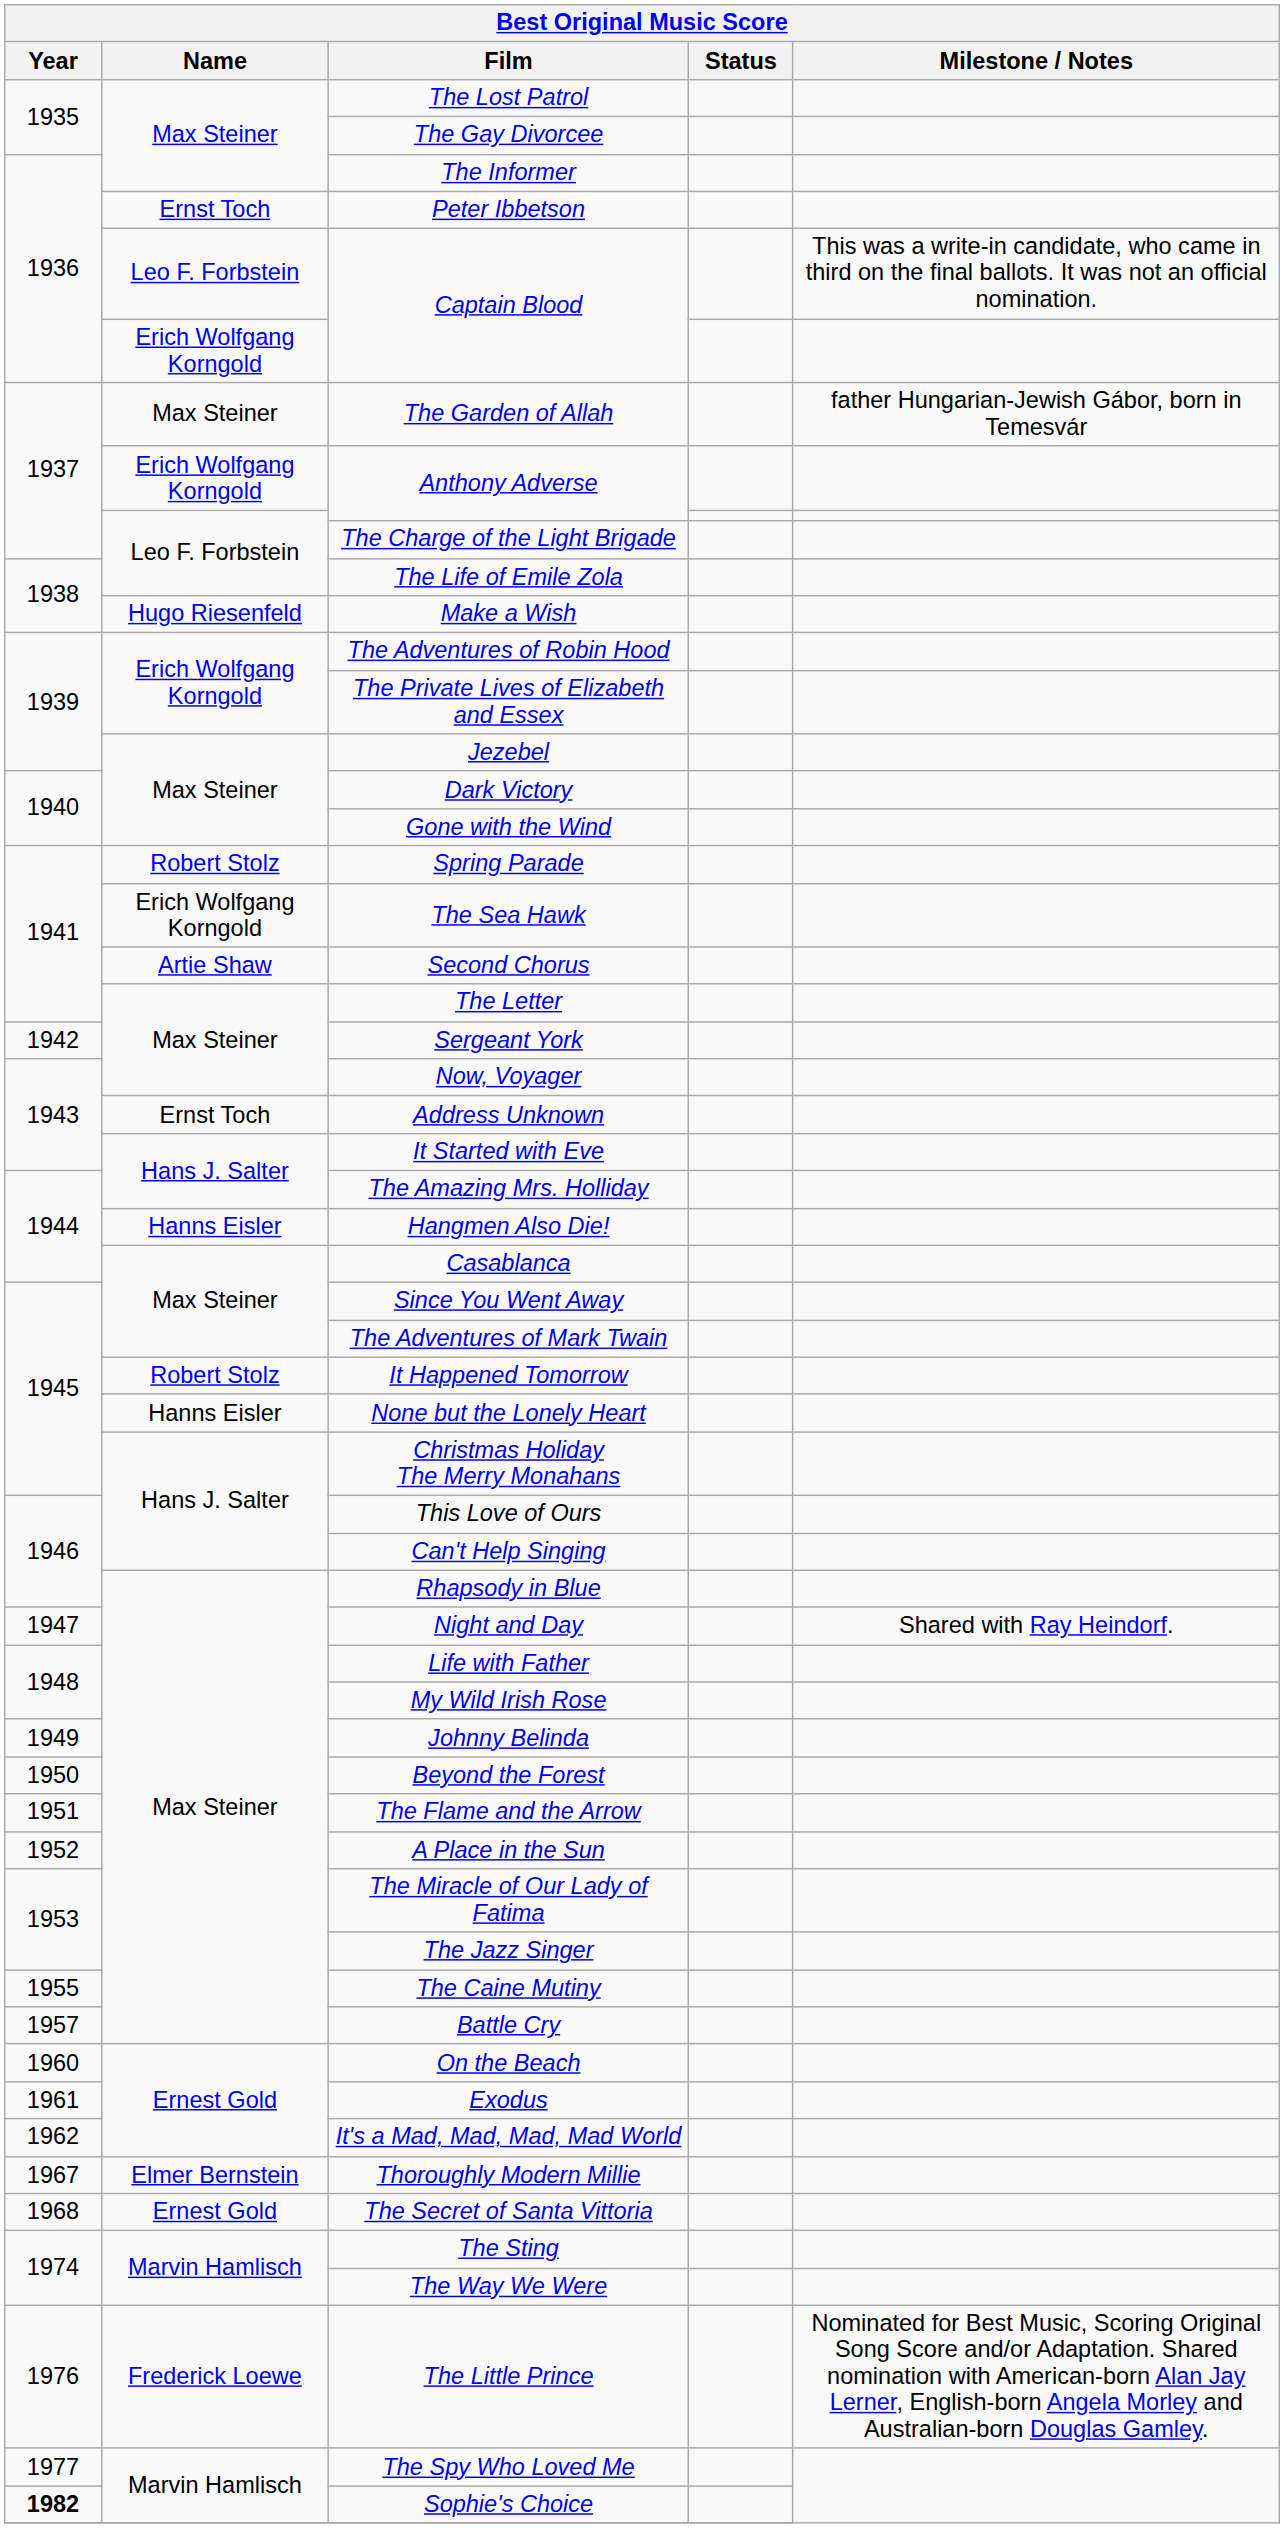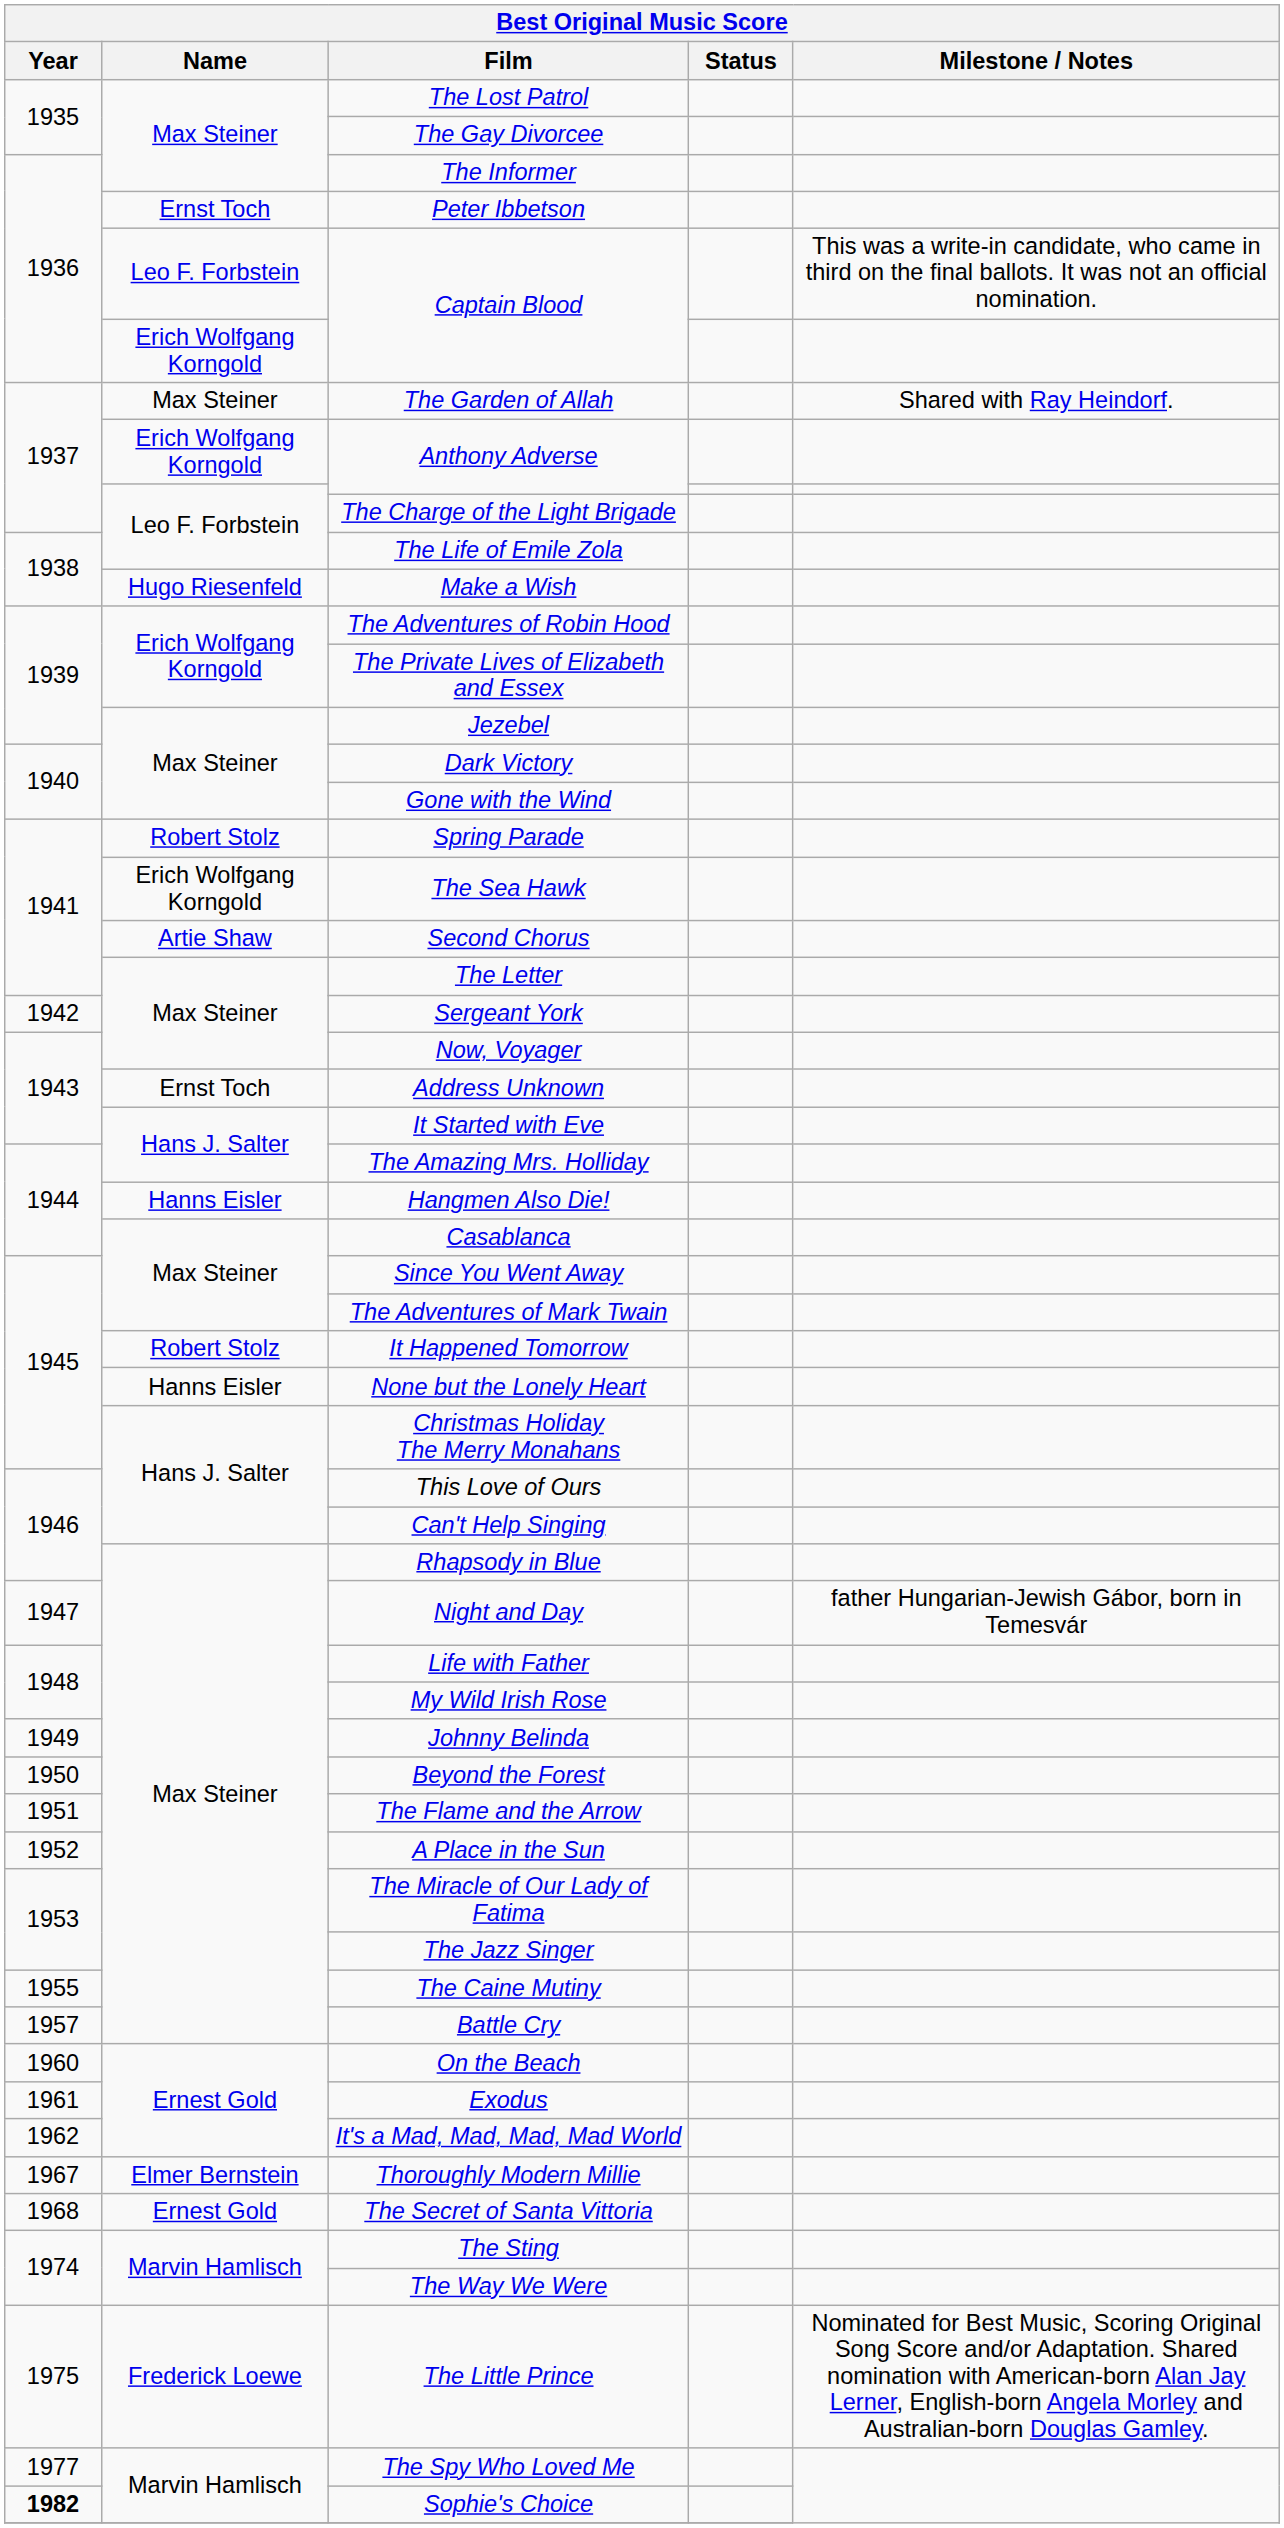 <table class="wikitable" style="text-align: center">
 <tr>
 <th colspan=6 style="text-align:center;"><a href='#'>Best Original Music Score</a></th>
 </tr>
 <tr>
 <th style="width:075px;">Year</th>
 <th style="width:200px;">Name</th>
 <th style="width:350px;">Film</th>
 <th style="width:075px;">Status</th>
 <th style="width:500px;">Milestone / Notes</th>
 </tr>
 <tr>
 <td style="text-align: center" rowspan=2>1935</td>
 <td rowspan="3"><a href='#'>Max Steiner</a></td>
 <td><em><a href='#'>The Lost Patrol</a></em></td>
 <td></td>
 <td></td>
 </tr>
 <tr>
 <td><em><a href='#'>The Gay Divorcee</a></em></td>
 <td></td>
 <td></td>
 </tr>
 <tr>
 <td style="text-align: center" rowspan=4>1936</td>
 <td><em><a href='#'>The Informer</a></em></td>
 <td></td>
 <td></td>
 </tr>
 <tr>
 <td><a href='#'>Ernst Toch</a></td>
 <td><em><a href='#'>Peter Ibbetson</a></em></td>
 <td></td>
 <td></td>
 </tr>
 <tr>
 <td><a href='#'>Leo F. Forbstein</a></td>
 <td rowspan=2><em><a href='#'>Captain Blood</a></em></td>
 <td></td>
 <td>This was a write-in candidate, who came in third on the final ballots. It was not an official nomination.</td>
 </tr>
 <tr>
 <td><a href='#'>Erich Wolfgang Korngold</a></td>
 <td></td>
 <td></td>
 </tr>
 <tr>
 <td style="text-align: center" rowspan=4>1937</td>
 <td>Max Steiner</td>
 <td><em><a href='#'>The Garden of Allah</a></em></td>
 <td></td>
-<td>father Hungarian-Jewish Gábor, born in Temesvár</td>
+<td>Shared with <a href='#'>Ray Heindorf</a>.</td>
 </tr>
 <tr>
 <td><a href='#'>Erich Wolfgang Korngold</a></td>
 <td rowspan=2><em><a href='#'>Anthony Adverse</a></em></td>
 <td></td>
 <td></td>
 </tr>
 <tr>
 <td rowspan="3">Leo F. Forbstein</td>
 <td></td>
 <td></td>
 </tr>
 <tr>
 <td><em><a href='#'>The Charge of the Light Brigade</a></em></td>
 <td></td>
 <td></td>
 </tr>
 <tr>
 <td style="text-align: center" rowspan=2>1938</td>
 <td><em><a href='#'>The Life of Emile Zola</a></em></td>
 <td></td>
 <td></td>
 </tr>
 <tr>
 <td><a href='#'>Hugo Riesenfeld</a></td>
 <td><em><a href='#'>Make a Wish</a></em></td>
 <td></td>
 <td></td>
 </tr>
 <tr>
 <td style="text-align: center" rowspan=3>1939</td>
 <td rowspan=2><a href='#'>Erich Wolfgang Korngold</a></td>
 <td><em><a href='#'>The Adventures of Robin Hood</a></em></td>
 <td></td>
 <td></td>
 </tr>
 <tr>
 <td><em><a href='#'>The Private Lives of Elizabeth and Essex</a></em></td>
 <td></td>
 <td></td>
 </tr>
 <tr>
 <td rowspan=3>Max Steiner</td>
 <td><em><a href='#'>Jezebel</a> </em></td>
 <td></td>
 <td></td>
 </tr>
 <tr>
 <td style="text-align: center" rowspan=2>1940</td>
 <td><em><a href='#'>Dark Victory</a></em></td>
 <td></td>
 <td></td>
 </tr>
 <tr>
 <td><em><a href='#'>Gone with the Wind</a></em></td>
 <td></td>
 <td></td>
 </tr>
 <tr>
 <td style="text-align: center" rowspan=4>1941</td>
 <td><a href='#'>Robert Stolz</a></td>
 <td><em><a href='#'>Spring Parade</a></em></td>
 <td></td>
 <td></td>
 </tr>
 <tr>
 <td>Erich Wolfgang Korngold</td>
 <td><em><a href='#'>The Sea Hawk</a></em></td>
 <td></td>
 <td></td>
 </tr>
 <tr>
 <td><a href='#'>Artie Shaw</a></td>
 <td><em><a href='#'>Second Chorus</a></em></td>
 <td></td>
 <td></td>
 </tr>
 <tr>
 <td rowspan=3>Max Steiner</td>
 <td><em><a href='#'>The Letter</a> </em></td>
 <td></td>
 <td></td>
 </tr>
 <tr>
 <td>1942</td>
 <td><em><a href='#'>Sergeant York</a></em></td>
 <td></td>
 <td></td>
 </tr>
 <tr>
 <td style="text-align: center" rowspan=3>1943</td>
 <td><em><a href='#'>Now, Voyager</a></em></td>
 <td></td>
 <td></td>
 </tr>
 <tr>
 <td>Ernst Toch</td>
 <td><em><a href='#'>Address Unknown</a></em></td>
 <td></td>
 <td></td>
 </tr>
 <tr>
 <td rowspan=2><a href='#'>Hans J. Salter</a></td>
 <td><em><a href='#'>It Started with Eve</a></em></td>
 <td></td>
 <td></td>
 </tr>
 <tr>
 <td style="text-align: center" rowspan=3>1944</td>
 <td><em><a href='#'>The Amazing Mrs. Holliday</a></em></td>
 <td></td>
 <td></td>
 </tr>
 <tr>
 <td><a href='#'>Hanns Eisler</a></td>
 <td><em><a href='#'>Hangmen Also Die!</a></em></td>
 <td></td>
 <td></td>
 </tr>
 <tr>
 <td rowspan=3>Max Steiner</td>
 <td><em><a href='#'>Casablanca</a></em></td>
 <td></td>
 <td></td>
 </tr>
 <tr>
 <td style="text-align: center" rowspan="5">1945</td>
 <td><em><a href='#'>Since You Went Away</a></em></td>
 <td></td>
 <td></td>
 </tr>
 <tr>
 <td><em><a href='#'>The Adventures of Mark Twain</a></em></td>
 <td></td>
 <td></td>
 </tr>
 <tr>
 <td><a href='#'>Robert Stolz</a></td>
 <td><em><a href='#'>It Happened Tomorrow</a></em></td>
 <td></td>
 <td></td>
 </tr>
 <tr>
 <td>Hanns Eisler</td>
 <td><em><a href='#'>None but the Lonely Heart</a></em></td>
 <td></td>
 <td></td>
 </tr>
 <tr>
 <td rowspan=3>Hans J. Salter</td>
 <td><em><a href='#'>Christmas Holiday</a></em><br><em><a href='#'>The Merry Monahans</a></em></td>
 <td></td>
 <td></td>
 </tr>
 <tr>
 <td style="text-align: center" rowspan="3">1946</td>
 <td><em>This Love of Ours</em></td>
 <td></td>
 <td></td>
 </tr>
 <tr>
 <td><em><a href='#'>Can't Help Singing</a></em></td>
 <td></td>
 <td></td>
 </tr>
 <tr>
 <td rowspan="12">Max Steiner</td>
 <td><em><a href='#'>Rhapsody in Blue</a></em></td>
 <td></td>
 <td></td>
 </tr>
 <tr>
 <td>1947</td>
 <td><em><a href='#'>Night and Day</a></em></td>
 <td></td>
-<td>Shared with <a href='#'>Ray Heindorf</a>.</td>
+<td>father Hungarian-Jewish Gábor, born in Temesvár</td>
 </tr>
 <tr>
 <td style="text-align: center" rowspan=2>1948</td>
 <td><em><a href='#'>Life with Father</a></em></td>
 <td></td>
 <td></td>
 </tr>
 <tr>
 <td><em><a href='#'>My Wild Irish Rose</a></em></td>
 <td></td>
 <td></td>
 </tr>
 <tr>
 <td style="text-align: center">1949</td>
 <td><em><a href='#'>Johnny Belinda</a></em></td>
 <td></td>
 <td></td>
 </tr>
 <tr>
 <td style="text-align: center">1950</td>
 <td><em><a href='#'>Beyond the Forest</a></em></td>
 <td></td>
 <td></td>
 </tr>
 <tr>
 <td>1951</td>
 <td><em><a href='#'>The Flame and the Arrow</a></em></td>
 <td></td>
 <td></td>
 </tr>
 <tr>
 <td style="text-align: center">1952</td>
 <td><em><a href='#'>A Place in the Sun</a></em></td>
 <td></td>
 <td></td>
 </tr>
 <tr>
 <td style="text-align: center" rowspan=2>1953</td>
 <td><em><a href='#'>The Miracle of Our Lady of Fatima</a></em></td>
 <td></td>
 <td></td>
 </tr>
 <tr>
 <td><em><a href='#'>The Jazz Singer</a></em></td>
 <td></td>
 <td></td>
 </tr>
 <tr>
 <td>1955</td>
 <td><em><a href='#'>The Caine Mutiny</a></em></td>
 <td></td>
 <td></td>
 </tr>
 <tr>
 <td>1957</td>
 <td><em><a href='#'>Battle Cry</a></em></td>
 <td></td>
 <td></td>
 </tr>
 <tr>
 <td>1960</td>
 <td rowspan=3><a href='#'>Ernest Gold</a></td>
 <td><em><a href='#'>On the Beach</a></em></td>
 <td></td>
 <td></td>
 </tr>
 <tr>
 <td style="text-align: center">1961</td>
 <td><em><a href='#'>Exodus</a></em></td>
 <td></td>
 <td></td>
 </tr>
 <tr>
 <td style="text-align: center">1962</td>
 <td><em><a href='#'>It's a Mad, Mad, Mad, Mad World</a></em></td>
 <td></td>
 <td></td>
 </tr>
 <tr>
 <td>1967</td>
 <td><a href='#'>Elmer Bernstein</a></td>
 <td><em><a href='#'>Thoroughly Modern Millie</a></em></td>
 <td></td>
 <td></td>
 </tr>
 <tr>
 <td style="text-align: center">1968</td>
 <td><a href='#'>Ernest Gold</a></td>
 <td><em><a href='#'>The Secret of Santa Vittoria</a></em></td>
 <td></td>
 <td></td>
 </tr>
 <tr>
 <td rowspan=2>1974</td>
 <td rowspan=2><a href='#'>Marvin Hamlisch</a></td>
 <td><em><a href='#'>The Sting</a></em></td>
 <td></td>
 <td></td>
 </tr>
 <tr>
 <td><em><a href='#'>The Way We Were</a></em></td>
 <td></td>
 <td></td>
 </tr>
 <tr>
-<td style="text-align: center">1976</td>
+<td style="text-align: center">1975</td>
 <td><a href='#'>Frederick Loewe</a></td>
 <td><em><a href='#'>The Little Prince</a></em></td>
 <td></td>
 <td>Nominated for Best Music, Scoring Original Song Score and/or Adaptation. Shared nomination with American-born <a href='#'>Alan Jay Lerner</a>, English-born <a href='#'>Angela Morley</a> and Australian-born <a href='#'>Douglas Gamley</a>.</td>
 </tr>
 <tr>
 <td>1977</td>
 <td rowspan=2>Marvin Hamlisch</td>
 <td><em><a href='#'>The Spy Who Loved Me</a></em></td>
 <td></td>
 </tr>
 <tr>
 <td><strong>1982</strong></td>
 <td><em><a href='#'>Sophie's Choice</a></em></td>
 <td></td>
 </tr>
 <tr>
 </tr>
 </table>
